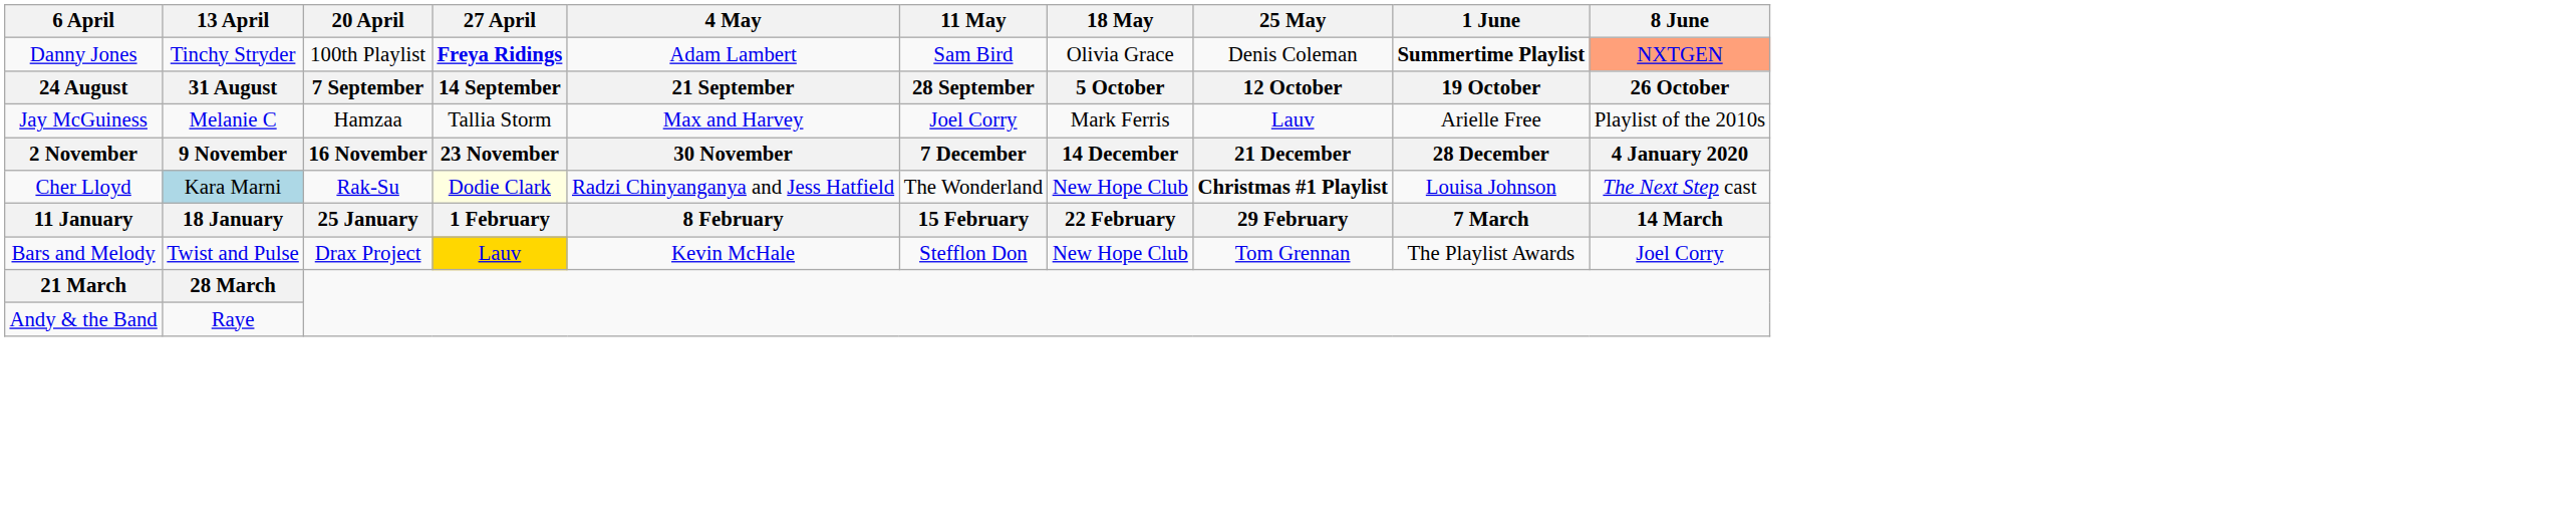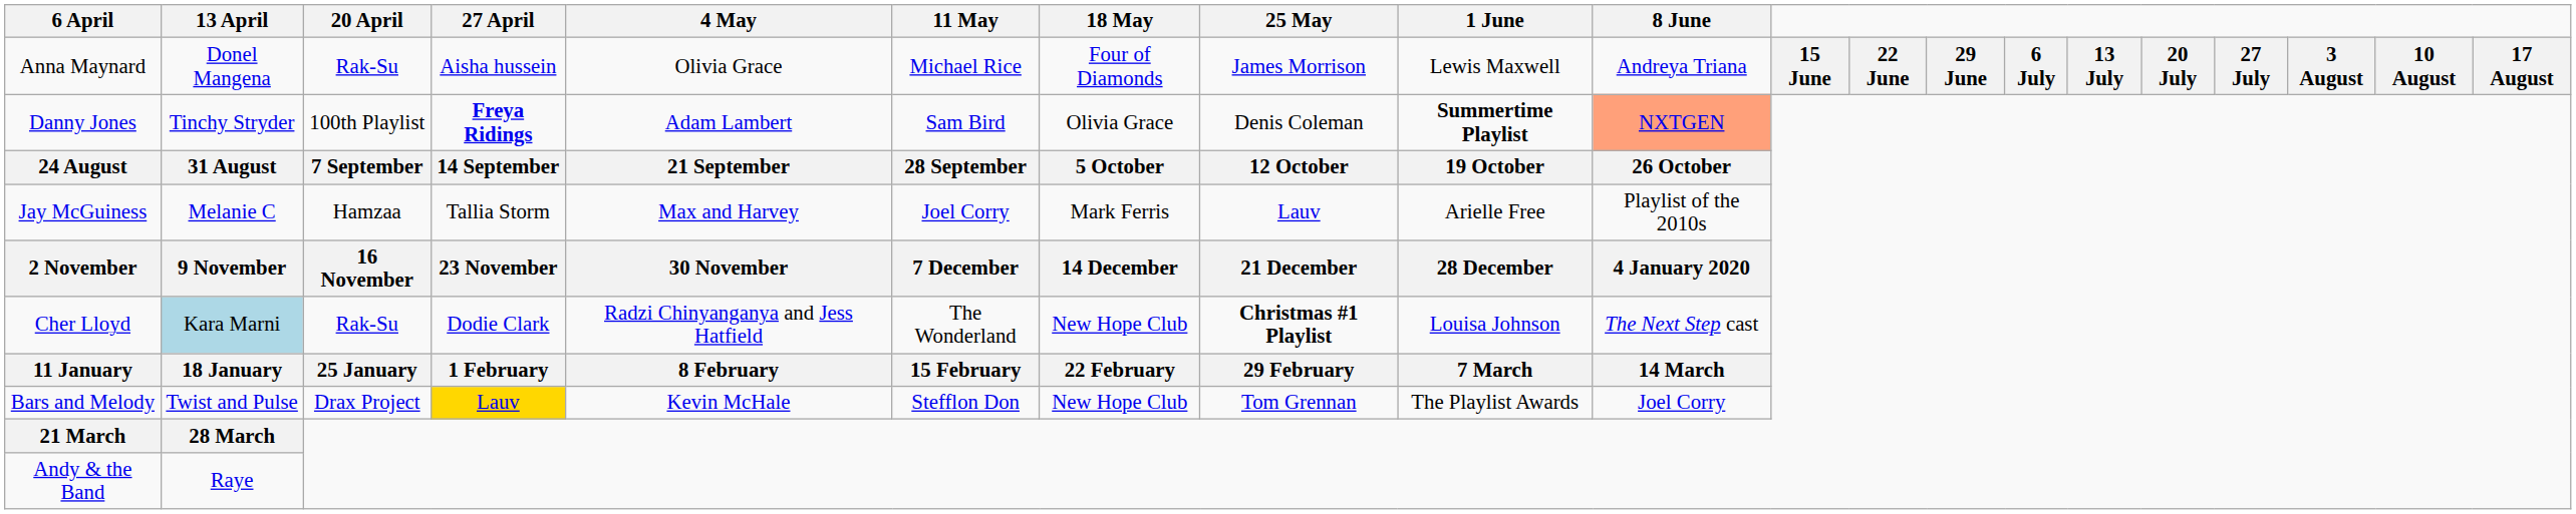 <table class="wikitable" style="text-align:center;">
 <tr>
 <th>6 April</th>
 <th>13 April</th>
 <th>20 April</th>
 <th>27 April</th>
 <th>4 May</th>
 <th>11 May</th>
 <th>18 May</th>
 <th>25 May</th>
 <th>1 June</th>
 <th>8 June</th>
+</tr>
+<tr>
+<td>Anna Maynard</td>
+<td><a href='#'>Donel Mangena</a></td>
+<td><a href='#'>Rak-Su</a></td>
+<td><a href='#'>Aisha hussein</a></td>
+<td>Olivia Grace</td>
+<td><a href='#'>Michael Rice</a></td>
+<td><a href='#'>Four of Diamonds</a></td>
+<td><a href='#'>James Morrison</a></td>
+<td>Lewis Maxwell</td>
+<td><a href='#'>Andreya Triana</a></td>
+<th>15 June</th>
+<th>22 June</th>
+<th>29 June</th>
+<th>6 July</th>
+<th>13 July</th>
+<th>20 July</th>
+<th>27 July</th>
+<th>3 August</th>
+<th>10 August</th>
+<th>17 August</th>
 </tr>
 <tr>
 <td><a href='#'>Danny Jones</a></td>
 <td><a href='#'>Tinchy Stryder</a></td>
 <td>100th Playlist</td>
 <td><strong><a href='#'>Freya Ridings</a></strong></td>
 <td><a href='#'>Adam Lambert</a></td>
 <td><a href='#'>Sam Bird</a></td>
 <td>Olivia Grace</td>
 <td>Denis Coleman</td>
 <td><strong>Summertime Playlist</strong></td>
 <td style="background: lightsalmon;"><a href='#'>NXTGEN</a></td>
 </tr>
 <tr>
 <th>24 August</th>
 <th>31 August</th>
 <th>7 September</th>
 <th>14 September</th>
 <th>21 September</th>
 <th>28 September</th>
 <th>5 October</th>
 <th>12 October</th>
 <th>19 October</th>
 <th>26 October</th>
 </tr>
 <tr>
 <td><a href='#'>Jay McGuiness</a></td>
 <td><a href='#'>Melanie C</a></td>
 <td>Hamzaa</td>
 <td>Tallia Storm</td>
 <td><a href='#'>Max and Harvey</a></td>
 <td><a href='#'>Joel Corry</a></td>
 <td>Mark Ferris</td>
 <td><a href='#'>Lauv</a></td>
 <td>Arielle Free</td>
 <td>Playlist of the 2010s</td>
 </tr>
 <tr>
 <th>2 November</th>
 <th>9 November</th>
 <th>16 November</th>
 <th>23 November</th>
 <th>30 November</th>
 <th>7 December</th>
 <th>14 December</th>
 <th>21 December</th>
 <th>28 December</th>
 <th>4 January 2020</th>
 </tr>
 <tr>
 <td><a href='#'>Cher Lloyd</a></td>
 <td style="background: lightblue;">Kara Marni</td>
 <td><a href='#'>Rak-Su</a></td>
-<td style="background: lightyellow;"><a href='#'>Dodie Clark</a></td>
+<td><a href='#'>Dodie Clark</a></td>
 <td><a href='#'>Radzi Chinyanganya</a> and <a href='#'>Jess Hatfield</a></td>
 <td>The Wonderland</td>
 <td><a href='#'>New Hope Club</a></td>
 <td><strong>Christmas #1 Playlist</strong></td>
 <td><a href='#'>Louisa Johnson</a></td>
 <td><em><a href='#'>The Next Step</a></em> cast</td>
 </tr>
 <tr>
 <th>11 January</th>
 <th>18 January</th>
 <th>25 January</th>
 <th>1 February</th>
 <th>8 February</th>
 <th>15 February</th>
 <th>22 February</th>
 <th>29 February</th>
 <th>7 March</th>
 <th>14 March</th>
 </tr>
 <tr>
 <td><a href='#'>Bars and Melody</a></td>
 <td><a href='#'>Twist and Pulse</a></td>
 <td><a href='#'>Drax Project</a></td>
 <td style="background: gold;"><a href='#'>Lauv</a></td>
 <td><a href='#'>Kevin McHale</a></td>
 <td><a href='#'>Stefflon Don</a></td>
 <td><a href='#'>New Hope Club</a></td>
 <td><a href='#'>Tom Grennan</a></td>
 <td>The Playlist Awards</td>
 <td><a href='#'>Joel Corry</a></td>
 </tr>
 <tr>
 <th>21 March</th>
 <th>28 March</th>
 </tr>
 <tr>
 <td><a href='#'>Andy & the Band</a></td>
 <td><a href='#'>Raye</a></td>
 </tr>
 </table>
